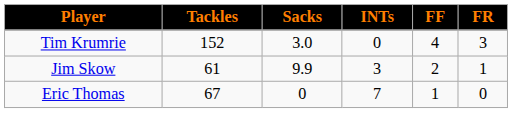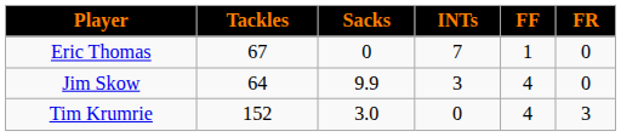 <table class="wikitable" width="80%">
 <tr align="center"  style="background:#000000;color:#FF7F00;">
 <td><strong>Player</strong></td>
 <td><strong>Tackles</strong></td>
 <td><strong>Sacks</strong></td>
 <td><strong>INTs</strong></td>
 <td><strong>FF</strong></td>
 <td><strong>FR</strong></td>
 </tr>
 <tr align="center" bgcolor="">
+<td><a href='#'>Eric Thomas</a></td>
+<td>67</td>
+<td>0</td>
+<td>7</td>
+<td>1</td>
+<td>0</td>
+</tr>
+<tr align="center" bgcolor="">
+<td><a href='#'>Jim Skow</a></td>
+<td>64</td>
+<td>9.9</td>
+<td>3</td>
+<td>4</td>
+<td>0</td>
+</tr>
+<tr align="center" bgcolor="">
 <td><a href='#'>Tim Krumrie</a></td>
 <td>152</td>
 <td>3.0</td>
 <td>0</td>
 <td>4</td>
 <td>3</td>
 </tr>
-<tr align="center" bgcolor="">
-<td><a href='#'>Jim Skow</a></td>
-<td>61</td>
-<td>9.9</td>
-<td>3</td>
-<td>2</td>
-<td>1</td>
-</tr>
-<tr align="center" bgcolor="">
-<td><a href='#'>Eric Thomas</a></td>
-<td>67</td>
-<td>0</td>
-<td>7</td>
-<td>1</td>
-<td>0</td>
-</tr>
 </table>
